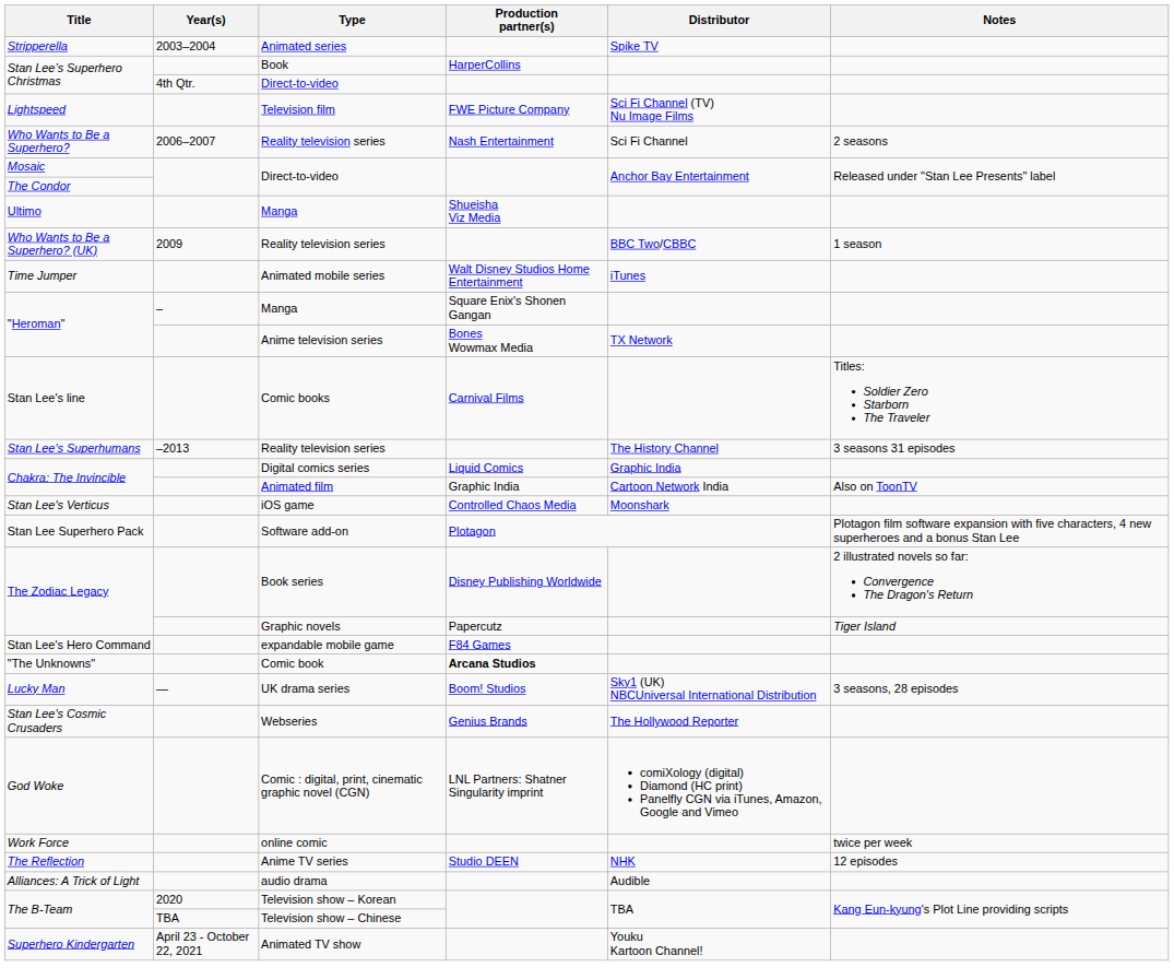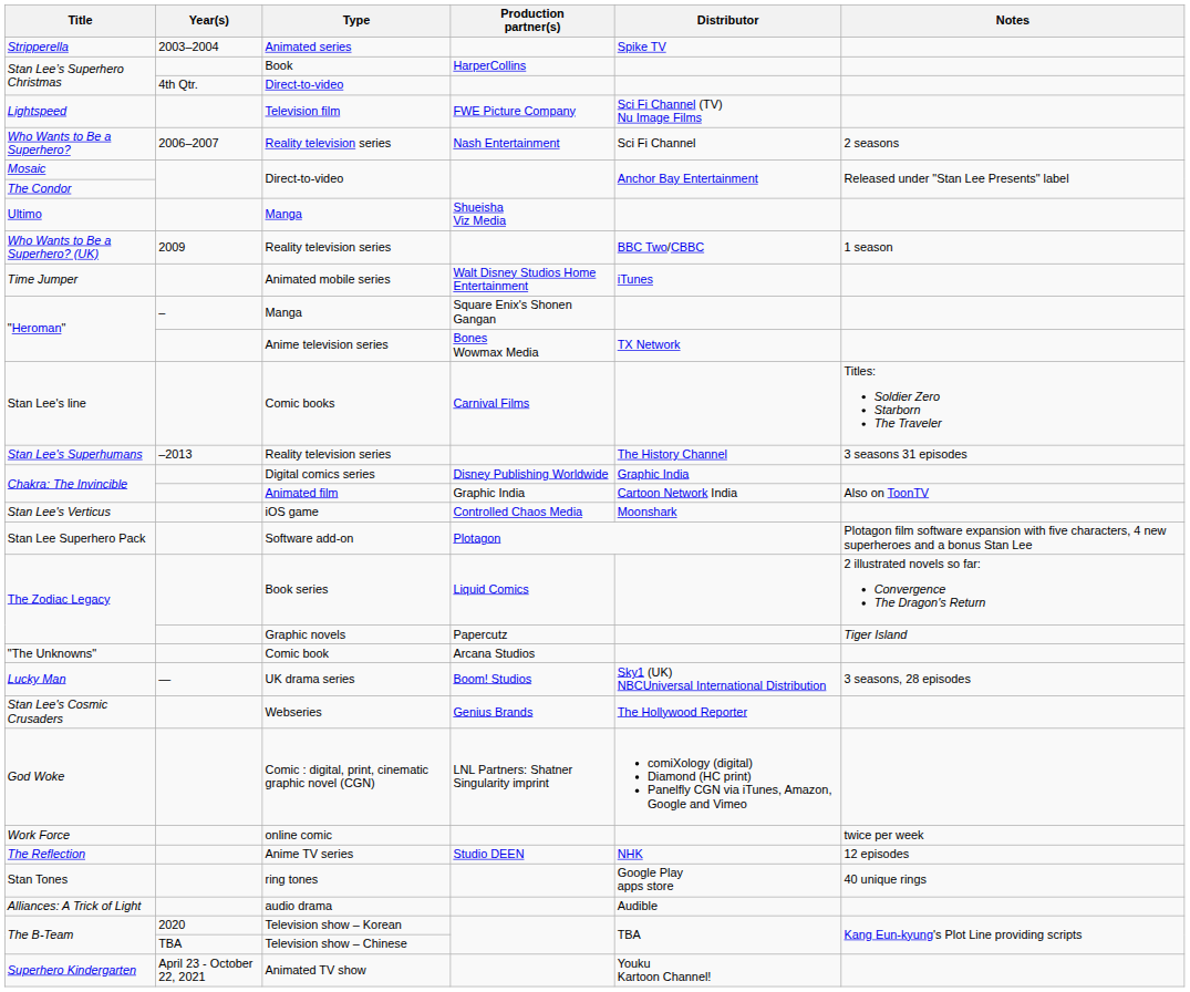 <table class = "wikitable sortable">
 <tr>
 <th>Title</th>
 <th>Year(s)</th>
 <th>Type</th>
 <th>Production<br>partner(s)</th>
 <th>Distributor</th>
 <th>Notes</th>
 </tr>
 <tr>
 <td><em><a href='#'>Stripperella</a></em></td>
 <td>2003–2004</td>
 <td><a href='#'>Animated series</a></td>
 <td></td>
 <td><a href='#'>Spike TV</a></td>
 <td></td>
 </tr>
 <tr>
 <td rowspan=2><em>Stan Lee’s Superhero Christmas</em></td>
 <td></td>
 <td>Book</td>
 <td><a href='#'>HarperCollins</a></td>
 <td></td>
 <td></td>
 </tr>
 <tr>
 <td>4th Qtr. </td>
 <td><a href='#'>Direct-to-video</a></td>
 <td></td>
 <td></td>
 <td></td>
 </tr>
 <tr>
 <td><em><a href='#'>Lightspeed</a></em></td>
 <td></td>
 <td><a href='#'>Television film</a></td>
 <td><a href='#'>FWE Picture Company</a></td>
 <td><a href='#'>Sci Fi Channel</a> (TV)<br><a href='#'>Nu Image Films</a></td>
 <td></td>
 </tr>
 <tr>
 <td><em><a href='#'>Who Wants to Be a Superhero?</a></em></td>
 <td>2006–2007</td>
 <td><a href='#'>Reality television</a> series</td>
 <td><a href='#'>Nash Entertainment</a></td>
 <td>Sci Fi Channel</td>
 <td>2 seasons</td>
 </tr>
 <tr>
 <td><em><a href='#'>Mosaic</a></em></td>
 <td rowspan=2></td>
 <td rowspan=2>Direct-to-video</td>
 <td rowspan=2></td>
 <td rowspan=2><a href='#'>Anchor Bay Entertainment</a></td>
 <td rowspan=2>Released under "Stan Lee Presents" label</td>
 </tr>
 <tr>
 <td><em><a href='#'>The Condor</a></em></td>
 </tr>
 <tr>
 <td><a href='#'>Ultimo</a></td>
 <td></td>
 <td><a href='#'>Manga</a></td>
 <td><a href='#'>Shueisha</a><br><a href='#'>Viz Media</a></td>
 <td></td>
 <td></td>
 </tr>
 <tr>
 <td><em><a href='#'>Who Wants to Be a Superhero? (UK)</a></em></td>
 <td>2009</td>
 <td>Reality television series</td>
 <td></td>
 <td><a href='#'>BBC Two</a>/<a href='#'>CBBC</a></td>
 <td>1 season</td>
 </tr>
 <tr>
 <td><em>Time Jumper</em></td>
 <td></td>
 <td>Animated mobile series</td>
 <td><a href='#'>Walt Disney Studios Home Entertainment</a></td>
 <td><a href='#'>iTunes</a></td>
 <td></td>
 </tr>
 <tr>
 <td rowspan=2>"<a href='#'>Heroman</a>"</td>
 <td>–</td>
 <td>Manga</td>
 <td>Square Enix's Shonen Gangan</td>
 <td></td>
 <td></td>
 </tr>
 <tr>
 <td></td>
 <td>Anime television series</td>
 <td><a href='#'>Bones</a><br>Wowmax Media</td>
 <td><a href='#'>TX Network</a></td>
 <td></td>
 </tr>
 <tr>
 <td>Stan Lee's line</td>
 <td></td>
 <td>Comic books</td>
 <td><a href='#'>Carnival Films</a></td>
 <td></td>
 <td>Titles:<br><ul><li><em>Soldier Zero</em></li><li><em>Starborn</em></li><li><em>The Traveler</em></li></ul></td>
 </tr>
 <tr>
 <td><em><a href='#'>Stan Lee's Superhumans</a></em></td>
 <td> –2013</td>
 <td>Reality television series</td>
 <td></td>
 <td><a href='#'>The History Channel</a></td>
 <td>3 seasons 31 episodes</td>
 </tr>
 <tr>
 <td rowspan = "2"><em><a href='#'>Chakra: The Invincible</a></em></td>
 <td></td>
 <td>Digital comics series</td>
-<td><a href='#'>Liquid Comics</a></td>
+<td><a href='#'>Disney Publishing Worldwide</a></td>
 <td><a href='#'>Graphic India</a></td>
 <td></td>
 </tr>
 <tr>
 <td></td>
 <td><a href='#'>Animated film</a></td>
 <td>Graphic India</td>
 <td><a href='#'>Cartoon Network</a> India</td>
 <td>Also on <a href='#'>ToonTV</a></td>
 </tr>
 <tr>
 <td><em>Stan Lee's Verticus</em></td>
 <td></td>
 <td>iOS game</td>
 <td><a href='#'>Controlled Chaos Media</a></td>
 <td><a href='#'>Moonshark</a></td>
 <td></td>
 </tr>
 <tr>
 <td>Stan Lee Superhero Pack</td>
 <td></td>
 <td>Software add-on</td>
 <td colspan=2><a href='#'>Plotagon</a></td>
 <td>Plotagon film software expansion with five characters, 4 new superheroes and a bonus Stan Lee</td>
 </tr>
 <tr>
 <td rowspan=2><a href='#'>The Zodiac Legacy</a></td>
 <td></td>
 <td>Book series</td>
-<td><a href='#'>Disney Publishing Worldwide</a></td>
+<td><a href='#'>Liquid Comics</a></td>
 <td></td>
 <td>2 illustrated novels so far:<br><ul><li><em>Convergence</em></li><li><em>The Dragon's Return</em></li></ul></td>
 </tr>
 <tr>
 <td></td>
 <td>Graphic novels</td>
 <td>Papercutz</td>
 <td></td>
 <td><em>Tiger Island</em></td>
 </tr>
 <tr>
-<td>Stan Lee's Hero Command</td>
-<td></td>
-<td>expandable mobile game</td>
-<td><a href='#'>F84 Games</a></td>
-<td></td>
-<td></td>
-</tr>
-<tr>
 <td>"The Unknowns"</td>
 <td></td>
 <td>Comic book</td>
-<td><strong>Arcana Studios</strong></td>
+<td>Arcana Studios</td>
 <td></td>
 <td></td>
 </tr>
 <tr>
 <td><em><a href='#'>Lucky Man</a></em></td>
 <td> —  </td>
 <td>UK drama series</td>
 <td><a href='#'>Boom! Studios</a></td>
 <td><a href='#'>Sky1</a> (UK)<br><a href='#'>NBCUniversal International Distribution</a></td>
 <td>3 seasons, 28 episodes</td>
 </tr>
 <tr>
 <td><em>Stan Lee's Cosmic Crusaders</em></td>
 <td></td>
 <td>Webseries</td>
 <td><a href='#'>Genius Brands</a></td>
 <td><a href='#'>The Hollywood Reporter</a></td>
 <td></td>
 </tr>
 <tr>
 <td><em>God Woke</em></td>
 <td></td>
 <td>Comic : digital, print, cinematic graphic novel (CGN)</td>
 <td>LNL Partners: Shatner Singularity imprint</td>
 <td><br><ul><li>comiXology (digital)</li><li>Diamond (HC print)</li><li>Panelfly CGN via iTunes, Amazon, Google and Vimeo</li></ul></td>
 <td></td>
 </tr>
 <tr>
 <td><em>Work Force</em></td>
 <td></td>
 <td>online comic</td>
 <td></td>
 <td></td>
 <td>twice per week</td>
 </tr>
 <tr>
 <td><em><a href='#'>The Reflection</a></em></td>
 <td></td>
 <td>Anime TV series</td>
 <td><a href='#'>Studio DEEN</a></td>
 <td><a href='#'>NHK</a></td>
 <td>12 episodes</td>
 </tr>
 <tr>
+<td>Stan Tones</td>
+<td></td>
+<td>ring tones</td>
+<td></td>
+<td>Google Play<br>apps store</td>
+<td>40 unique rings</td>
+</tr>
+<tr>
 <td><em>Alliances: A Trick of Light</em></td>
 <td></td>
 <td>audio drama</td>
 <td></td>
 <td>Audible</td>
 <td></td>
 </tr>
 <tr>
 <td rowspan=2><em>The B-Team</em></td>
 <td>2020</td>
 <td>Television show – Korean</td>
 <td rowspan=2></td>
 <td rowspan=2>TBA</td>
 <td rowspan=2><a href='#'>Kang Eun-kyung</a>'s Plot Line providing scripts</td>
 </tr>
 <tr>
 <td>TBA</td>
 <td>Television show – Chinese</td>
 </tr>
 <tr>
 <td><em><a href='#'>Superhero Kindergarten</a></em></td>
 <td>April 23 - October 22, 2021</td>
 <td>Animated TV show</td>
 <td></td>
 <td>Youku<br>Kartoon Channel!</td>
 <td></td>
 </tr>
 </table>
